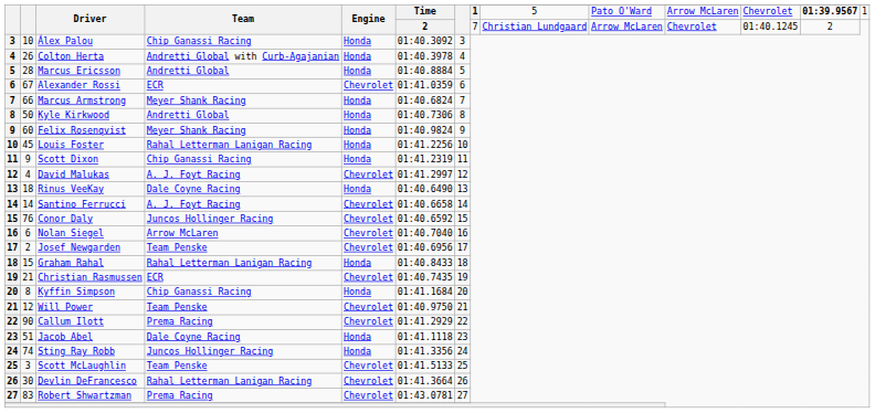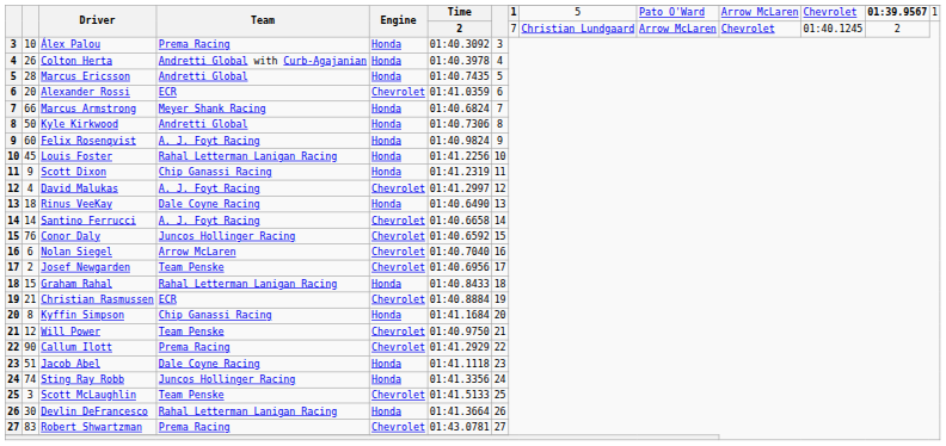 <table class="wikitable sortable" style="font-size: 95%;">
 <tr>
 <th rowspan="3"></th>
 <th rowspan="3"></th>
 <th rowspan="3">Driver</th>
 <th rowspan="3">Team</th>
 <th rowspan="3">Engine</th>
 <th rowspan="2">Time</th>
 <th rowspan="3"></th>
 </tr>
 <tr>
 <th>1</th>
 <td align="center">5</td>
 <td> <a href='#'>Pato O'Ward</a></td>
 <td><a href='#'>Arrow McLaren</a></td>
 <td><a href='#'>Chevrolet</a></td>
 <td align="center"><strong>01:39.9567</strong></td>
 <td align="center">1</td>
 </tr>
 <tr>
 <th>2</th>
 <td align="center">7</td>
 <td> <a href='#'>Christian Lundgaard</a></td>
 <td><a href='#'>Arrow McLaren</a></td>
 <td><a href='#'>Chevrolet</a></td>
 <td align="center">01:40.1245</td>
 <td align="center">2</td>
 </tr>
 <tr>
 <th>3</th>
 <td align="center">10</td>
 <td> <a href='#'>Álex Palou</a> </td>
-<td><a href='#'>Chip Ganassi Racing</a></td>
+<td><a href='#'>Prema Racing</a></td>
 <td><a href='#'>Honda</a></td>
 <td align="center">01:40.3092</td>
 <td align="center">3</td>
 </tr>
 <tr>
 <th>4</th>
 <td align="center">26</td>
 <td> <a href='#'>Colton Herta</a></td>
 <td><a href='#'>Andretti Global</a> with <a href='#'>Curb-Agajanian</a></td>
 <td><a href='#'>Honda</a></td>
 <td align="center">01:40.3978</td>
 <td align="center">4</td>
 </tr>
 <tr>
 <th>5</th>
 <td align="center">28</td>
 <td> <a href='#'>Marcus Ericsson</a></td>
 <td><a href='#'>Andretti Global</a></td>
 <td><a href='#'>Honda</a></td>
-<td align="center">01:40.8884</td>
+<td align="center">01:40.7435</td>
 <td align="center">5</td>
 </tr>
 <tr>
 <th>6</th>
-<td align="center">67</td>
+<td align="center">20</td>
 <td> <a href='#'>Alexander Rossi</a></td>
 <td><a href='#'>ECR</a></td>
 <td><a href='#'>Chevrolet</a></td>
 <td align="center">01:41.0359</td>
 <td align="center">6</td>
 </tr>
 <tr>
 <th>7</th>
 <td align="center">66</td>
 <td> <a href='#'>Marcus Armstrong</a></td>
 <td><a href='#'>Meyer Shank Racing</a></td>
 <td><a href='#'>Honda</a></td>
 <td align="center">01:40.6824</td>
 <td align="center">7</td>
 </tr>
 <tr>
 <th>8</th>
 <td align="center">50</td>
 <td> <a href='#'>Kyle Kirkwood</a></td>
 <td><a href='#'>Andretti Global</a></td>
 <td><a href='#'>Honda</a></td>
 <td align="center">01:40.7306</td>
 <td align="center">8</td>
 </tr>
 <tr>
 <th>9</th>
 <td align="center">60</td>
 <td> <a href='#'>Felix Rosenqvist</a></td>
-<td><a href='#'>Meyer Shank Racing</a></td>
+<td><a href='#'>A. J. Foyt Racing</a></td>
 <td><a href='#'>Honda</a></td>
 <td align="center">01:40.9824</td>
 <td align="center">9</td>
 </tr>
 <tr>
 <th>10</th>
 <td align="center">45</td>
 <td> <a href='#'>Louis Foster</a> </td>
 <td><a href='#'>Rahal Letterman Lanigan Racing</a></td>
 <td><a href='#'>Honda</a></td>
 <td align="center">01:41.2256</td>
 <td align="center">10</td>
 </tr>
 <tr>
 <th>11</th>
 <td align="center">9</td>
 <td> <a href='#'>Scott Dixon</a></td>
 <td><a href='#'>Chip Ganassi Racing</a></td>
 <td><a href='#'>Honda</a></td>
 <td align="center">01:41.2319</td>
 <td align="center">11</td>
 </tr>
 <tr>
 <th>12</th>
 <td align="center">4</td>
 <td> <a href='#'>David Malukas</a></td>
 <td><a href='#'>A. J. Foyt Racing</a></td>
 <td><a href='#'>Chevrolet</a></td>
 <td align="center">01:41.2997</td>
 <td align="center">12</td>
 </tr>
 <tr>
 <th>13</th>
 <td align="center">18</td>
 <td> <a href='#'>Rinus VeeKay</a></td>
 <td><a href='#'>Dale Coyne Racing</a></td>
 <td><a href='#'>Honda</a></td>
 <td align="center">01:40.6490</td>
 <td align="center">13</td>
 </tr>
 <tr>
 <th>14</th>
 <td align="center">14</td>
 <td> <a href='#'>Santino Ferrucci</a></td>
 <td><a href='#'>A. J. Foyt Racing</a></td>
 <td><a href='#'>Chevrolet</a></td>
 <td align="center">01:40.6658</td>
 <td align="center">14</td>
 </tr>
 <tr>
 <th>15</th>
 <td align="center">76</td>
 <td> <a href='#'>Conor Daly</a></td>
 <td><a href='#'>Juncos Hollinger Racing</a></td>
 <td><a href='#'>Chevrolet</a></td>
 <td align="center">01:40.6592</td>
 <td align="center">15</td>
 </tr>
 <tr>
 <th>16</th>
 <td align="center">6</td>
 <td> <a href='#'>Nolan Siegel</a> </td>
 <td><a href='#'>Arrow McLaren</a></td>
 <td><a href='#'>Chevrolet</a></td>
 <td align="center">01:40.7040</td>
 <td align="center">16</td>
 </tr>
 <tr>
 <th>17</th>
 <td align="center">2</td>
 <td> <a href='#'>Josef Newgarden</a></td>
 <td><a href='#'>Team Penske</a></td>
 <td><a href='#'>Chevrolet</a></td>
 <td align="center">01:40.6956</td>
 <td align="center">17</td>
 </tr>
 <tr>
 <th>18</th>
 <td align="center">15</td>
 <td> <a href='#'>Graham Rahal</a></td>
 <td><a href='#'>Rahal Letterman Lanigan Racing</a></td>
 <td><a href='#'>Honda</a></td>
 <td align="center">01:40.8433</td>
 <td align="center">18</td>
 </tr>
 <tr>
 <th>19</th>
 <td align="center">21</td>
 <td> <a href='#'>Christian Rasmussen</a></td>
 <td><a href='#'>ECR</a></td>
 <td><a href='#'>Chevrolet</a></td>
-<td align="center">01:40.7435</td>
+<td align="center">01:40.8884</td>
 <td align="center">19</td>
 </tr>
 <tr>
 <th>20</th>
 <td align="center">8</td>
 <td> <a href='#'>Kyffin Simpson</a></td>
 <td><a href='#'>Chip Ganassi Racing</a></td>
 <td><a href='#'>Honda</a></td>
 <td align="center">01:41.1684</td>
 <td align="center">20</td>
 </tr>
 <tr>
 <th>21</th>
 <td align="center">12</td>
 <td> <a href='#'>Will Power</a></td>
 <td><a href='#'>Team Penske</a></td>
 <td><a href='#'>Chevrolet</a></td>
 <td align="center">01:40.9750</td>
 <td align="center">21</td>
 </tr>
 <tr>
 <th>22</th>
 <td align="center">90</td>
 <td> <a href='#'>Callum Ilott</a></td>
 <td><a href='#'>Prema Racing</a></td>
 <td><a href='#'>Chevrolet</a></td>
 <td align="center">01:41.2929</td>
 <td align="center">22</td>
 </tr>
 <tr>
 <th>23</th>
 <td align="center">51</td>
 <td> <a href='#'>Jacob Abel</a> </td>
 <td><a href='#'>Dale Coyne Racing</a></td>
 <td><a href='#'>Honda</a></td>
 <td align="center">01:41.1118</td>
 <td align="center">23</td>
 </tr>
 <tr>
 <th>24</th>
 <td align="center">74</td>
 <td> <a href='#'>Sting Ray Robb</a></td>
 <td><a href='#'>Juncos Hollinger Racing</a></td>
 <td><a href='#'>Honda</a></td>
 <td align="center">01:41.3356</td>
 <td align="center">24</td>
 </tr>
 <tr>
 <th>25</th>
 <td align="center">3</td>
 <td> <a href='#'>Scott McLaughlin</a></td>
 <td><a href='#'>Team Penske</a></td>
 <td><a href='#'>Chevrolet</a></td>
 <td align="center">01:41.5133</td>
 <td align="center">25</td>
 </tr>
 <tr>
 <th>26</th>
 <td align="center">30</td>
 <td> <a href='#'>Devlin DeFrancesco</a></td>
 <td><a href='#'>Rahal Letterman Lanigan Racing</a></td>
-<td><a href='#'>Chevrolet</a></td>
+<td><a href='#'>Honda</a></td>
 <td align="center">01:41.3664</td>
 <td align="center">26</td>
 </tr>
 <tr>
 <th>27</th>
 <td align="center">83</td>
 <td> <a href='#'>Robert Shwartzman</a> </td>
 <td><a href='#'>Prema Racing</a></td>
 <td><a href='#'>Chevrolet</a></td>
 <td align="center">01:43.0781</td>
 <td align="center">27</td>
 </tr>
 <tr>
 </tr>
 <tr class="sortbottom">
 <th colspan="10"></th>
 </tr>
 </table>
